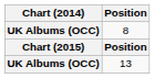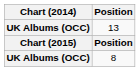 <table class="wikitable sortable plainrowheaders">
 <tr>
 <th scope="col">Chart (2014)</th>
 <th scope="col">Position</th>
 </tr>
 <tr>
 <th scope="row">UK Albums (OCC)</th>
-<td align="center">8</td>
+<td align="center">13</td>
 </tr>
 <tr>
 <th scope="col">Chart (2015)</th>
 <th scope="col">Position</th>
 </tr>
 <tr>
 <th scope="row">UK Albums (OCC)</th>
-<td align="center">13</td>
+<td align="center">8</td>
 </tr>
 </table>
